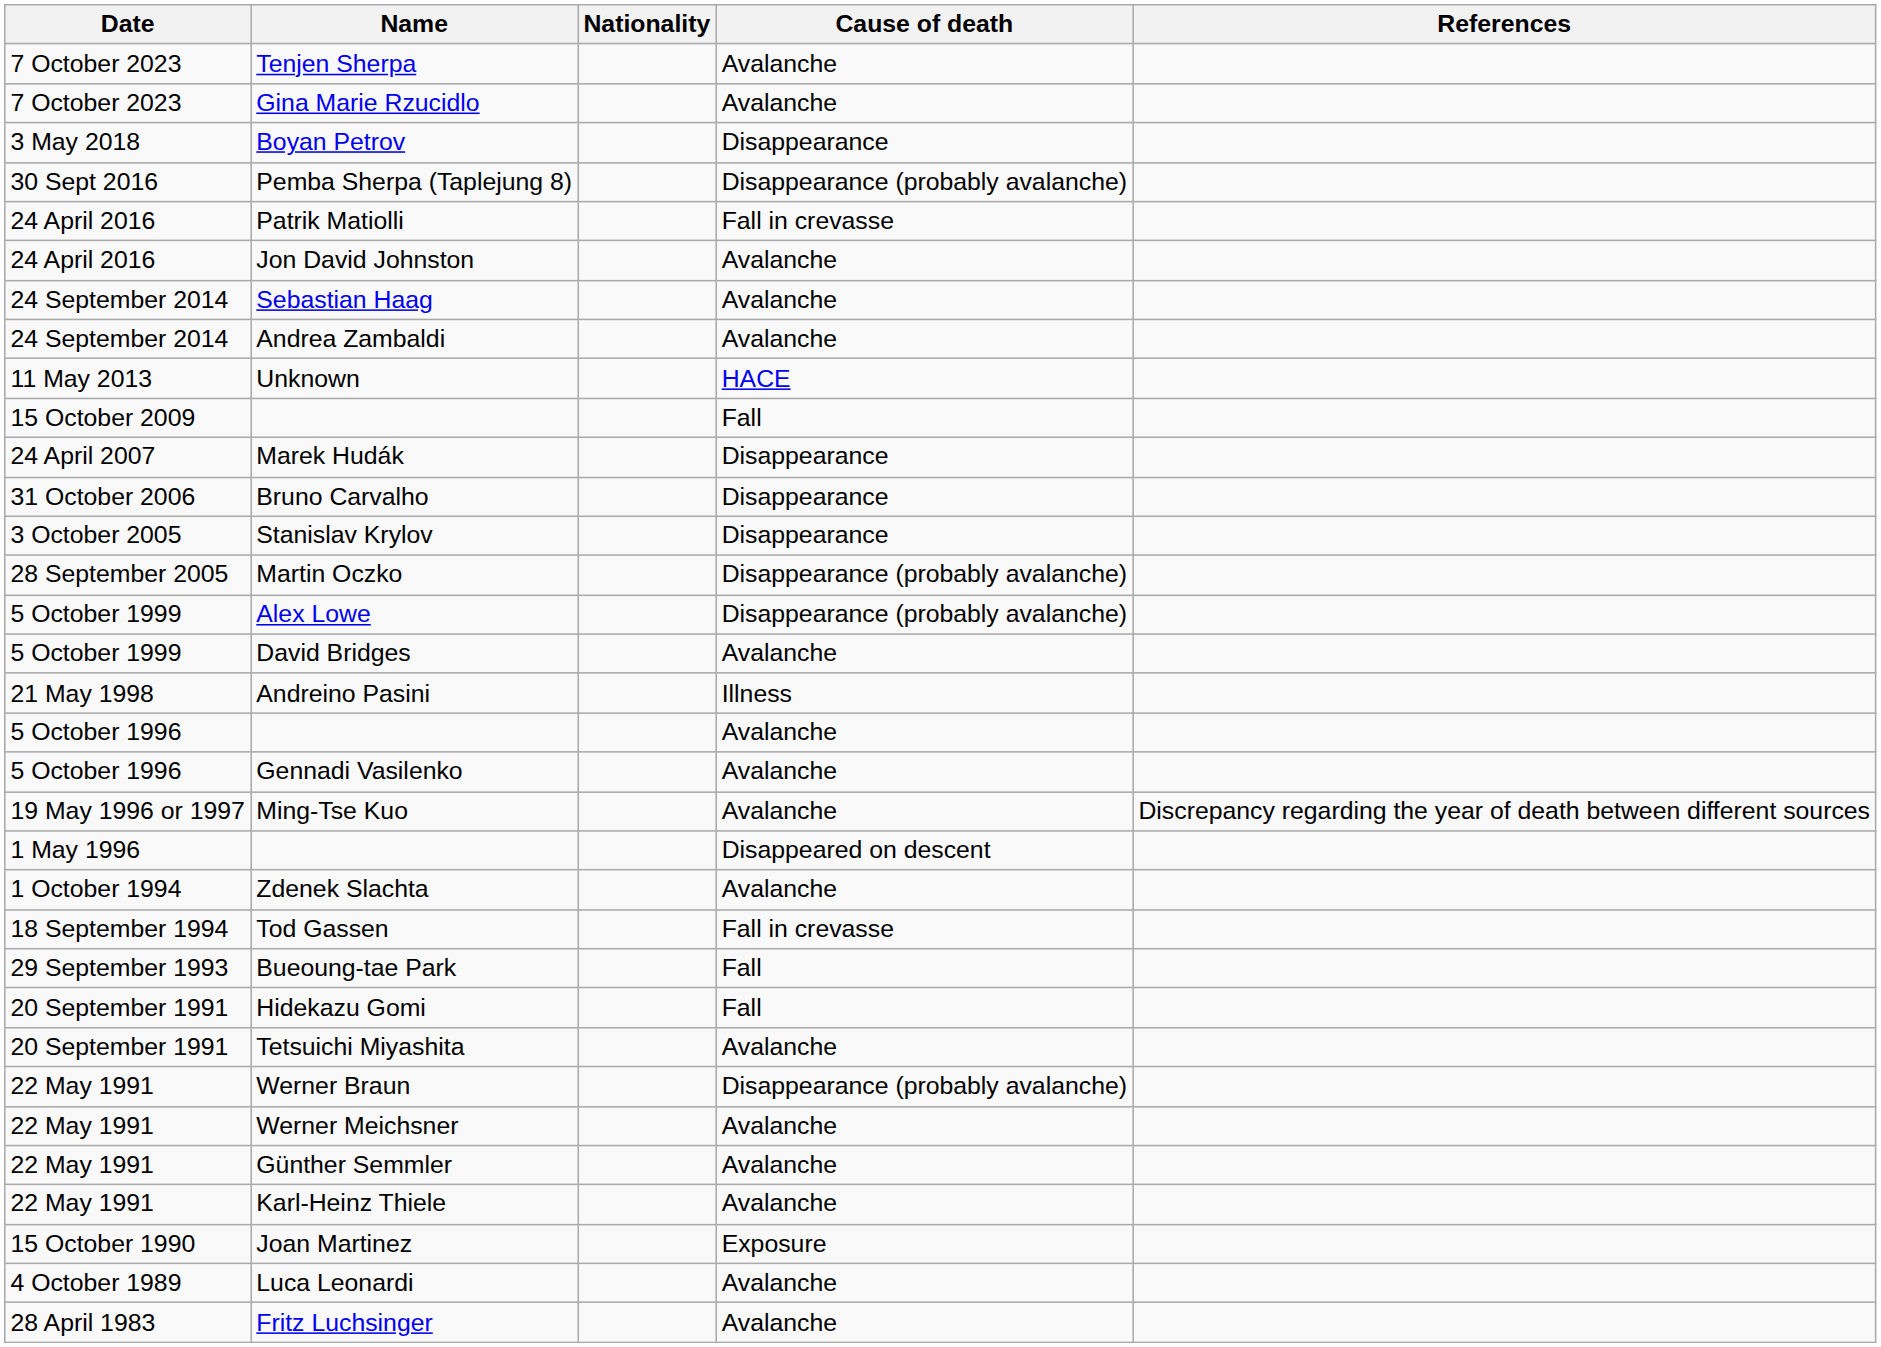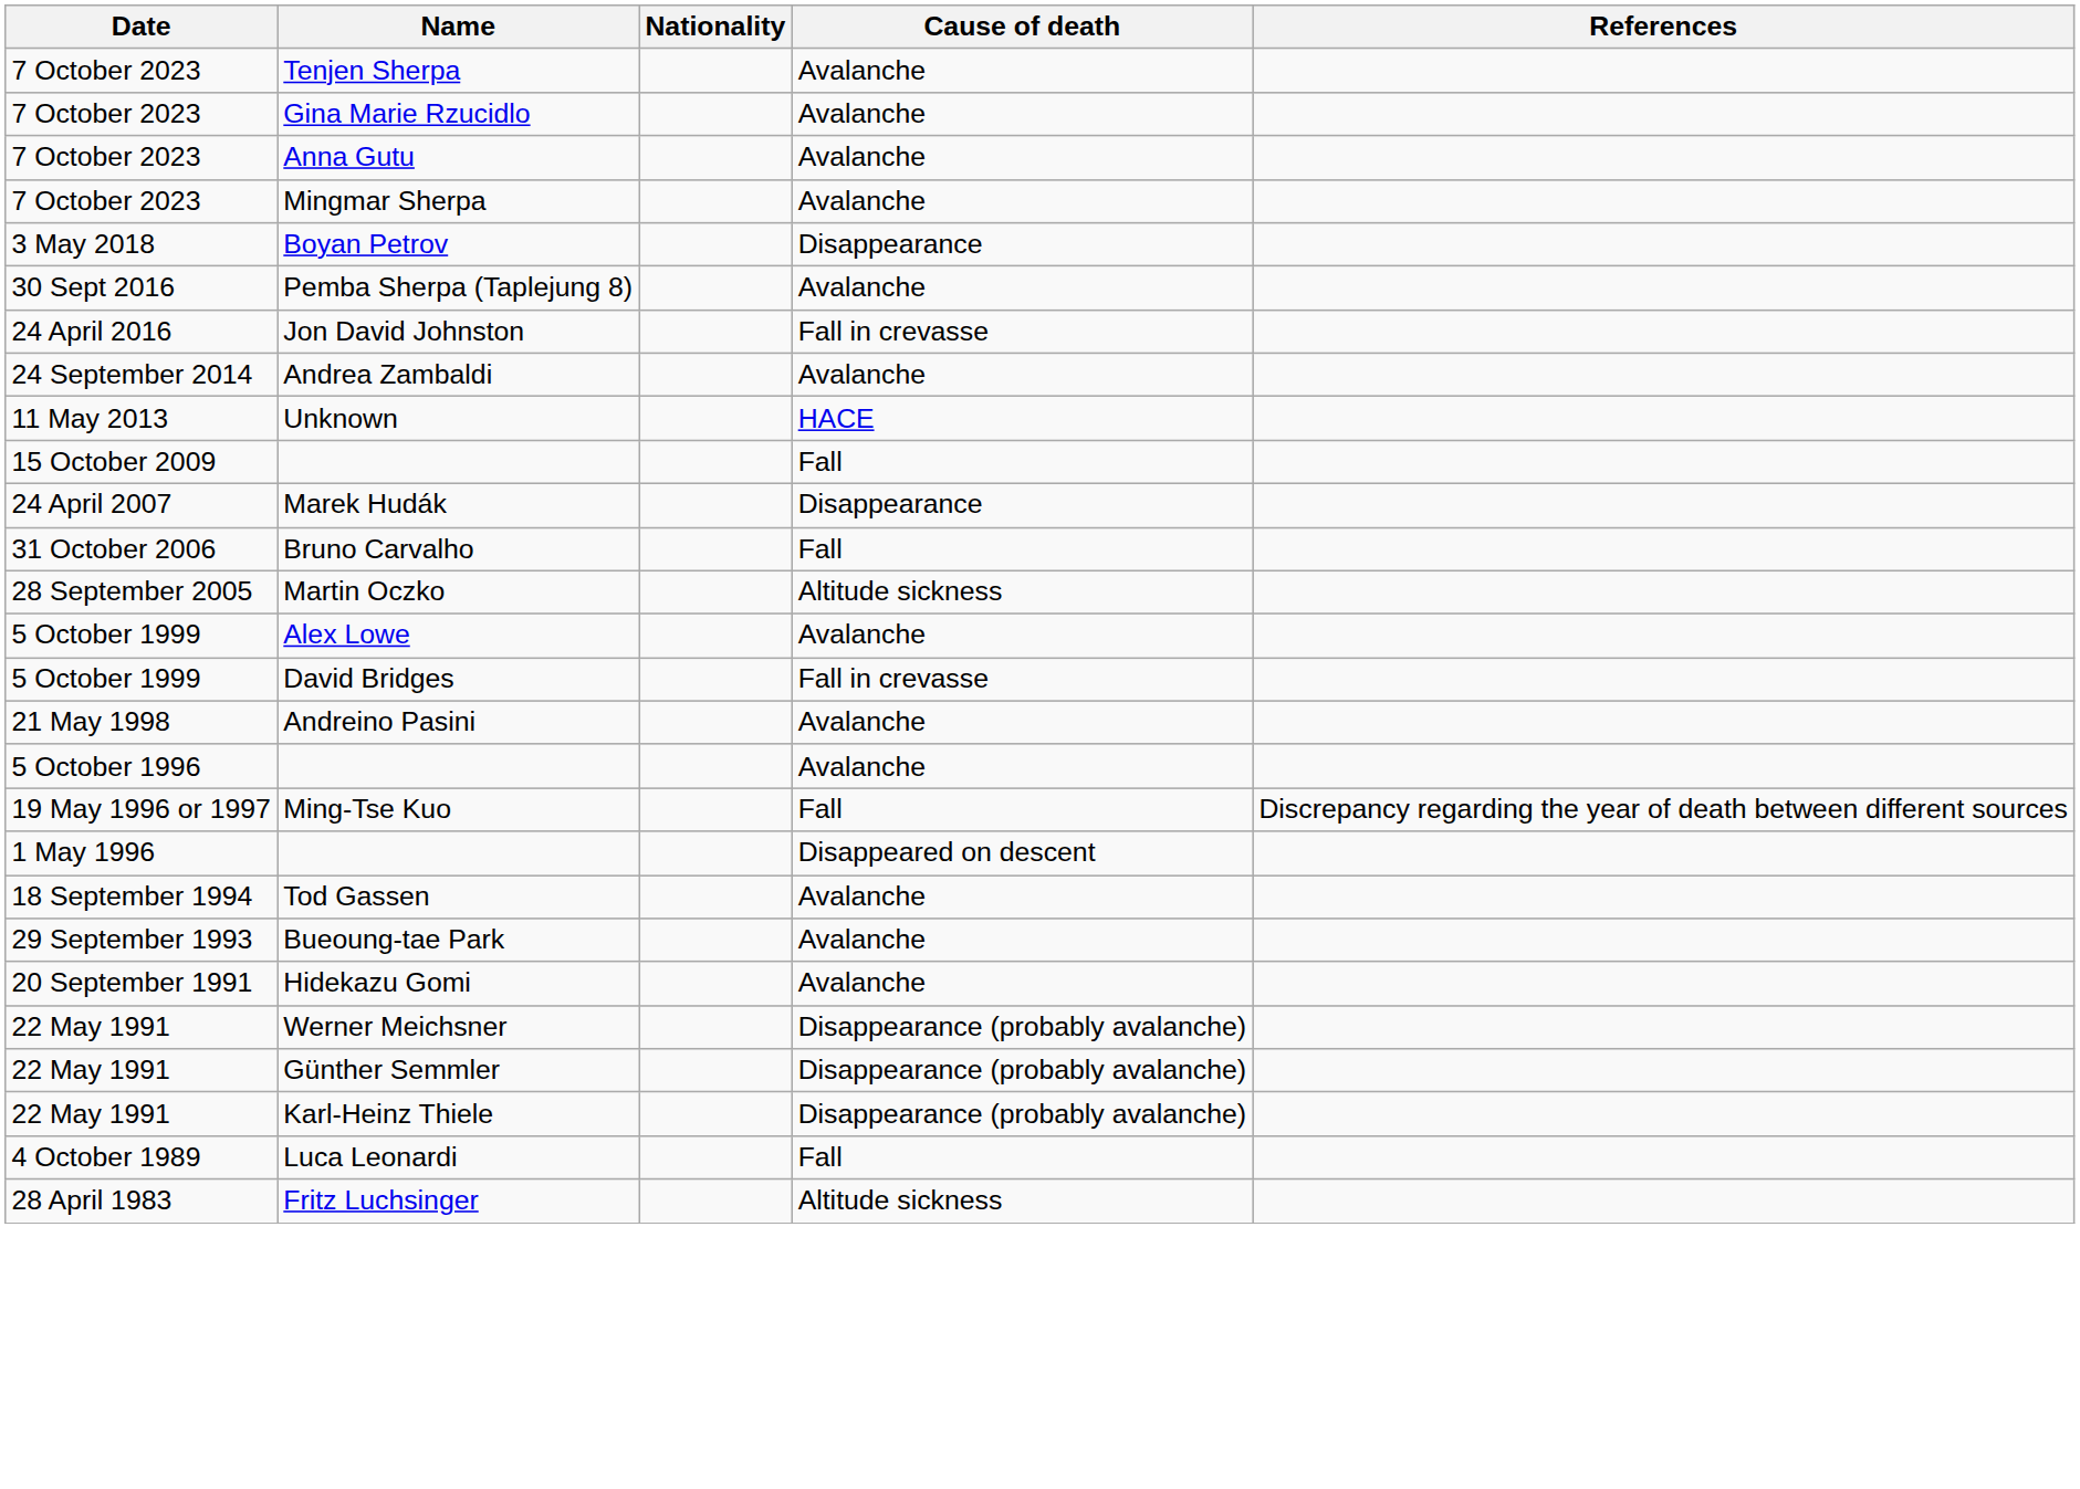 <table class="wikitable sortable mw-collapsible">
 <tr>
 <th>Date</th>
 <th>Name</th>
 <th>Nationality</th>
 <th>Cause of death</th>
 <th>References</th>
 </tr>
 <tr>
 <td>7 October 2023</td>
 <td><a href='#'>Tenjen Sherpa</a></td>
 <td></td>
 <td>Avalanche</td>
 <td></td>
 </tr>
 <tr>
 <td>7 October 2023</td>
 <td><a href='#'>Gina Marie Rzucidlo</a></td>
 <td></td>
 <td>Avalanche</td>
 <td></td>
 </tr>
 <tr>
+<td>7 October 2023</td>
+<td><a href='#'>Anna Gutu</a></td>
+<td></td>
+<td>Avalanche</td>
+<td></td>
+</tr>
+<tr>
+<td>7 October 2023</td>
+<td>Mingmar Sherpa</td>
+<td></td>
+<td>Avalanche</td>
+<td></td>
+</tr>
+<tr>
 <td>3 May 2018</td>
 <td><a href='#'>Boyan Petrov</a></td>
 <td></td>
 <td>Disappearance</td>
 <td></td>
 </tr>
 <tr>
 <td>30 Sept 2016</td>
 <td>Pemba Sherpa (Taplejung 8)</td>
 <td></td>
-<td>Disappearance (probably avalanche)</td>
-<td></td>
-</tr>
-<tr>
-<td>24 April 2016</td>
-<td>Patrik Matiolli</td>
-<td></td>
-<td>Fall in crevasse</td>
+<td>Avalanche</td>
 <td></td>
 </tr>
 <tr>
 <td>24 April 2016</td>
 <td>Jon David Johnston</td>
 <td></td>
-<td>Avalanche</td>
-<td></td>
-</tr>
-<tr>
-<td>24 September 2014</td>
-<td><a href='#'>Sebastian Haag</a></td>
-<td></td>
-<td>Avalanche</td>
+<td>Fall in crevasse</td>
 <td></td>
 </tr>
 <tr>
 <td>24 September 2014</td>
 <td>Andrea Zambaldi</td>
 <td></td>
 <td>Avalanche</td>
 <td></td>
 </tr>
 <tr>
 <td>11 May 2013</td>
 <td>Unknown</td>
 <td></td>
 <td><a href='#'>HACE</a></td>
 <td></td>
 </tr>
 <tr>
 <td>15 October 2009</td>
 <td></td>
 <td></td>
 <td>Fall</td>
 <td></td>
 </tr>
 <tr>
 <td>24 April 2007</td>
 <td>Marek Hudák</td>
 <td></td>
 <td>Disappearance</td>
 <td></td>
 </tr>
 <tr>
 <td>31 October 2006</td>
 <td>Bruno Carvalho</td>
 <td></td>
-<td>Disappearance</td>
-<td></td>
-</tr>
-<tr>
-<td>3 October 2005</td>
-<td>Stanislav Krylov</td>
-<td></td>
-<td>Disappearance</td>
+<td>Fall</td>
 <td></td>
 </tr>
 <tr>
 <td>28 September 2005</td>
 <td>Martin Oczko</td>
 <td></td>
-<td>Disappearance (probably avalanche)</td>
+<td>Altitude sickness</td>
 <td></td>
 </tr>
 <tr>
 <td>5 October 1999</td>
 <td><a href='#'>Alex Lowe</a></td>
 <td></td>
-<td>Disappearance (probably avalanche)</td>
+<td>Avalanche</td>
 <td></td>
 </tr>
 <tr>
 <td>5 October 1999</td>
 <td>David Bridges</td>
 <td></td>
-<td>Avalanche</td>
+<td>Fall in crevasse</td>
 <td></td>
 </tr>
 <tr>
 <td>21 May 1998</td>
 <td>Andreino Pasini</td>
 <td></td>
-<td>Illness</td>
+<td>Avalanche</td>
 <td></td>
 </tr>
 <tr>
 <td>5 October 1996</td>
 <td></td>
 <td></td>
 <td>Avalanche</td>
 <td></td>
 </tr>
 <tr>
-<td>5 October 1996</td>
-<td>Gennadi Vasilenko</td>
-<td></td>
-<td>Avalanche</td>
-<td></td>
-</tr>
-<tr>
 <td>19 May 1996 or 1997</td>
 <td>Ming-Tse Kuo</td>
 <td></td>
-<td>Avalanche</td>
+<td>Fall</td>
 <td> Discrepancy regarding the year of death between different sources</td>
 </tr>
 <tr>
 <td>1 May 1996</td>
 <td></td>
 <td></td>
 <td>Disappeared on descent</td>
 <td></td>
 </tr>
 <tr>
-<td>1 October 1994</td>
-<td>Zdenek Slachta</td>
-<td></td>
-<td>Avalanche</td>
-<td></td>
-</tr>
-<tr>
 <td>18 September 1994</td>
 <td>Tod Gassen</td>
 <td></td>
-<td>Fall in crevasse</td>
+<td>Avalanche</td>
 <td></td>
 </tr>
 <tr>
 <td>29 September 1993</td>
 <td>Bueoung-tae Park</td>
 <td></td>
-<td>Fall</td>
+<td>Avalanche</td>
 <td></td>
 </tr>
 <tr>
 <td>20 September 1991</td>
 <td>Hidekazu Gomi</td>
 <td></td>
-<td>Fall</td>
-<td></td>
-</tr>
-<tr>
-<td>20 September 1991</td>
-<td>Tetsuichi Miyashita</td>
-<td></td>
 <td>Avalanche</td>
 <td></td>
 </tr>
 <tr>
 <td>22 May 1991</td>
-<td>Werner Braun</td>
+<td>Werner Meichsner</td>
 <td></td>
 <td>Disappearance (probably avalanche)</td>
 <td></td>
 </tr>
 <tr>
 <td>22 May 1991</td>
-<td>Werner Meichsner</td>
-<td></td>
-<td>Avalanche</td>
-<td></td>
-</tr>
-<tr>
-<td>22 May 1991</td>
 <td>Günther Semmler</td>
 <td></td>
-<td>Avalanche</td>
+<td>Disappearance (probably avalanche)</td>
 <td></td>
 </tr>
 <tr>
 <td>22 May 1991</td>
 <td>Karl-Heinz Thiele</td>
 <td></td>
-<td>Avalanche</td>
-<td></td>
-</tr>
-<tr>
-<td>15 October 1990</td>
-<td>Joan Martinez</td>
-<td></td>
-<td>Exposure</td>
+<td>Disappearance (probably avalanche)</td>
 <td></td>
 </tr>
 <tr>
 <td>4 October 1989</td>
 <td>Luca Leonardi</td>
 <td></td>
-<td>Avalanche</td>
+<td>Fall</td>
 <td></td>
 </tr>
 <tr>
 <td>28 April 1983</td>
 <td><a href='#'>Fritz Luchsinger</a></td>
 <td></td>
-<td>Avalanche</td>
+<td>Altitude sickness</td>
 <td></td>
 </tr>
 </table>
